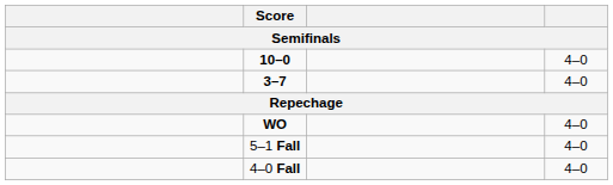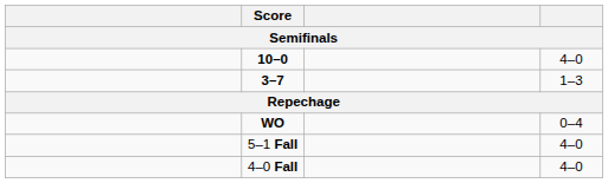 <table class="wikitable" style="text-align: left; ">
 <tr>
 <th align="right" width="270"></th>
 <th width="65">Score</th>
 <th align="left" width="270"></th>
 <th width="65"></th>
 </tr>
 <tr>
 <th colspan=4>Semifinals</th>
 </tr>
 <tr>
 <td><strong></strong></td>
 <td align="center"><strong>10–0</strong></td>
 <td></td>
 <td align=center>4–0 <strong></strong></td>
 </tr>
 <tr>
 <td></td>
 <td align="center"><strong>3–7</strong></td>
 <td><strong></strong></td>
-<td align=center>4–0 <strong></strong></td>
+<td align=center>1–3 <strong></strong></td>
 </tr>
 <tr>
 <th colspan=4>Repechage</th>
 </tr>
 <tr>
 <td></td>
 <td align="center"><strong>WO</strong></td>
 <td><strong></strong></td>
-<td align=center>4–0 <strong></strong></td>
+<td align=center>0–4 <strong></strong></td>
 </tr>
 <tr>
 <td><strong></strong></td>
 <td align="center">5–1 <strong>Fall</strong></td>
 <td></td>
 <td align=center>4–0 <strong></strong></td>
 </tr>
 <tr>
 <td><strong></strong></td>
 <td align="center">4–0 <strong>Fall</strong></td>
 <td></td>
 <td align=center>4–0 <strong></strong></td>
 </tr>
 </table>
